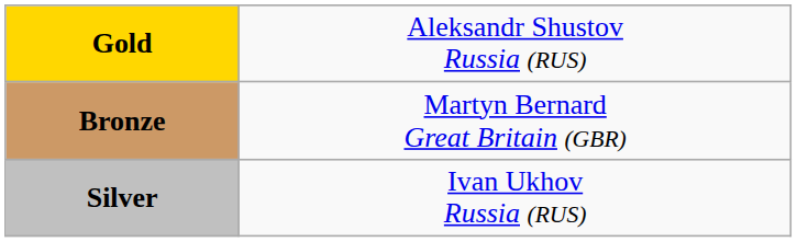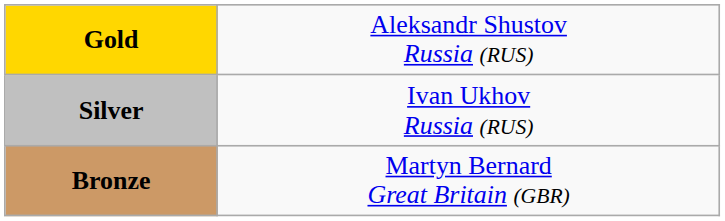 <table class="wikitable" style=" text-align:center; " width="35%">
 <tr>
 <td bgcolor="gold"><strong>Gold</strong></td>
 <td> <a href='#'>Aleksandr Shustov</a><br><em><a href='#'>Russia</a> <small>(RUS)</small></em></td>
 </tr>
 <tr>
+<td bgcolor="silver"><strong>Silver</strong></td>
+<td> <a href='#'>Ivan Ukhov</a><br><em><a href='#'>Russia</a> <small>(RUS)</small></em></td>
+</tr>
+<tr>
 <td bgcolor="CC9966"><strong>Bronze</strong></td>
 <td> <a href='#'>Martyn Bernard</a><br><em><a href='#'>Great Britain</a> <small>(GBR)</small></em></td>
 </tr>
-<tr>
-<td bgcolor="silver"><strong>Silver</strong></td>
-<td> <a href='#'>Ivan Ukhov</a><br><em><a href='#'>Russia</a> <small>(RUS)</small></em></td>
-</tr>
 </table>
